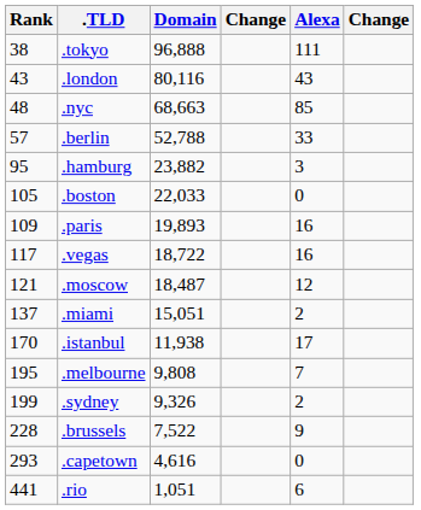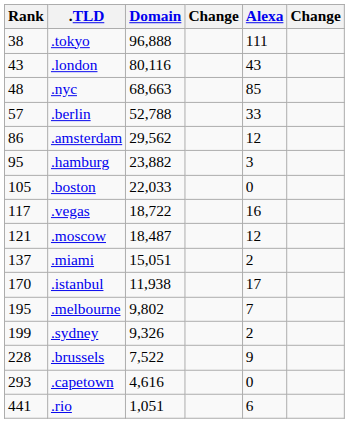 <table class= "wikitable sortable">
 <tr>
 <th>Rank</th>
 <th>.<a href='#'>TLD</a></th>
 <th><a href='#'>Domain</a></th>
 <th>Change</th>
 <th><a href='#'>Alexa</a></th>
 <th>Change</th>
 </tr>
 <tr>
 <td>38</td>
 <td><a href='#'>.tokyo</a></td>
 <td>96,888</td>
 <td></td>
 <td>111</td>
 <td></td>
 </tr>
 <tr>
 <td>43</td>
 <td><a href='#'>.london</a></td>
 <td>80,116</td>
 <td></td>
 <td>43</td>
 <td></td>
 </tr>
 <tr>
 <td>48</td>
 <td><a href='#'>.nyc</a></td>
 <td>68,663</td>
 <td></td>
 <td>85</td>
 <td></td>
 </tr>
 <tr>
 <td>57</td>
 <td><a href='#'>.berlin</a></td>
 <td>52,788</td>
 <td></td>
 <td>33</td>
 <td></td>
 </tr>
 <tr>
+<td>86</td>
+<td><a href='#'>.amsterdam</a></td>
+<td>29,562</td>
+<td></td>
+<td>12</td>
+<td></td>
+</tr>
+<tr>
 <td>95</td>
 <td><a href='#'>.hamburg</a></td>
 <td>23,882</td>
 <td></td>
 <td>3</td>
 <td></td>
 </tr>
 <tr>
 <td>105</td>
 <td><a href='#'>.boston</a></td>
 <td>22,033</td>
 <td></td>
 <td>0</td>
-<td></td>
-</tr>
-<tr>
-<td>109</td>
-<td><a href='#'>.paris</a></td>
-<td>19,893</td>
-<td></td>
-<td>16</td>
 <td></td>
 </tr>
 <tr>
 <td>117</td>
 <td><a href='#'>.vegas</a></td>
 <td>18,722</td>
 <td></td>
 <td>16</td>
 <td></td>
 </tr>
 <tr>
 <td>121</td>
 <td><a href='#'>.moscow</a></td>
 <td>18,487</td>
 <td></td>
 <td>12</td>
 <td></td>
 </tr>
 <tr>
 <td>137</td>
 <td><a href='#'>.miami</a></td>
 <td>15,051</td>
 <td></td>
 <td>2</td>
 <td></td>
 </tr>
 <tr>
 <td>170</td>
 <td><a href='#'>.istanbul</a></td>
 <td>11,938</td>
 <td></td>
 <td>17</td>
 <td></td>
 </tr>
 <tr>
 <td>195</td>
 <td><a href='#'>.melbourne</a></td>
-<td>9,808</td>
+<td>9,802</td>
 <td></td>
 <td>7</td>
 <td></td>
 </tr>
 <tr>
 <td>199</td>
 <td><a href='#'>.sydney</a></td>
 <td>9,326</td>
 <td></td>
 <td>2</td>
 <td></td>
 </tr>
 <tr>
 <td>228</td>
 <td><a href='#'>.brussels</a></td>
 <td>7,522</td>
 <td></td>
 <td>9</td>
 <td></td>
 </tr>
 <tr>
 <td>293</td>
 <td><a href='#'>.capetown</a></td>
 <td>4,616</td>
 <td></td>
 <td>0</td>
 <td></td>
 </tr>
 <tr>
 <td>441</td>
 <td><a href='#'>.rio</a></td>
 <td>1,051</td>
 <td></td>
 <td>6</td>
 <td></td>
 </tr>
 </table>
